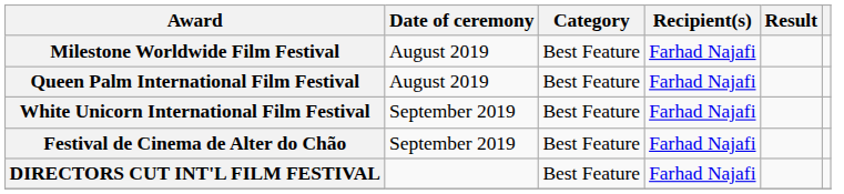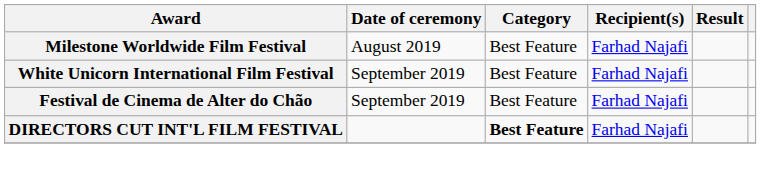 <table class="wikitable plainrowheaders sortable">
 <tr>
 <th scope="col">Award</th>
 <th scope="col">Date of ceremony</th>
 <th scope="col">Category</th>
 <th scope="col">Recipient(s)</th>
 <th scope="col">Result</th>
 <th scope="col" class="unsortable"></th>
 </tr>
 <tr>
 <th scope="row" rowspan="1">Milestone Worldwide Film Festival</th>
-<td rowspan=1>August 2019</td>
-<td>Best Feature</td>
-<td><a href='#'>Farhad Najafi</a></td>
-<td></td>
-<td></td>
-</tr>
-<tr>
-<th scope="row" rowspan="1">Queen Palm International Film Festival</th>
 <td rowspan=1>August 2019</td>
 <td>Best Feature</td>
 <td><a href='#'>Farhad Najafi</a></td>
 <td></td>
 <td></td>
 </tr>
 <tr>
 <th scope="row" rowspan="1">White Unicorn International Film Festival</th>
 <td rowspan=1>September 2019</td>
 <td>Best Feature</td>
 <td><a href='#'>Farhad Najafi</a></td>
 <td></td>
 <td></td>
 </tr>
 <tr>
 <th scope="row" rowspan="1">Festival de Cinema de Alter do Chão</th>
 <td rowspan=1>September 2019</td>
 <td>Best Feature</td>
 <td><a href='#'>Farhad Najafi</a></td>
 <td></td>
 <td></td>
 </tr>
 <tr>
 <th scope="row" rowspan="1">DIRECTORS CUT INT'L FILM FESTIVAL</th>
 <td rowspan=1></td>
-<td>Best Feature</td>
+<td><strong>Best Feature</strong></td>
 <td><a href='#'>Farhad Najafi</a></td>
 <td></td>
 <td></td>
 </tr>
 <tr>
 </tr>
 </table>
